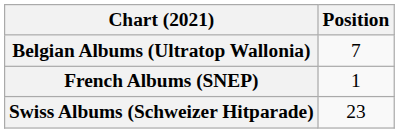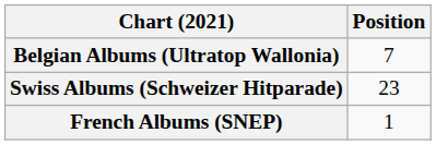 <table class="wikitable sortable plainrowheaders" style="text-align:center">
 <tr>
 <th scope="col">Chart (2021)</th>
 <th scope="col">Position</th>
 </tr>
 <tr>
 <th scope="row">Belgian Albums (Ultratop Wallonia)</th>
 <td>7</td>
 </tr>
 <tr>
+<th scope="row">Swiss Albums (Schweizer Hitparade)</th>
+<td>23</td>
+</tr>
+<tr>
 <th scope="row">French Albums (SNEP)</th>
 <td>1</td>
 </tr>
-<tr>
-<th scope="row">Swiss Albums (Schweizer Hitparade)</th>
-<td>23</td>
-</tr>
 </table>
